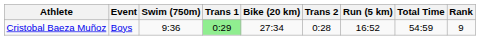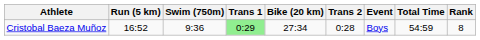 <table class="wikitable" style="font-size:90%;">
 <tr>
 <th>Athlete</th>
-<th>Event</th>
+<th>Run (5 km)</th>
 <th>Swim (750m)</th>
 <th>Trans 1</th>
 <th>Bike (20 km)</th>
 <th>Trans 2</th>
-<th>Run (5 km)</th>
+<th>Event</th>
 <th>Total Time</th>
 <th>Rank</th>
 </tr>
 <tr align=center>
 <td align=left><a href='#'>Cristobal Baeza Muñoz</a></td>
-<td align=left><a href='#'>Boys</a></td>
+<td>16:52</td>
 <td>9:36</td>
 <td style="background: lightgreen;">0:29</td>
 <td>27:34</td>
 <td>0:28</td>
-<td>16:52</td>
+<td align=left><a href='#'>Boys</a></td>
 <td>54:59</td>
-<td>9</td>
+<td>8</td>
 </tr>
 </table>
